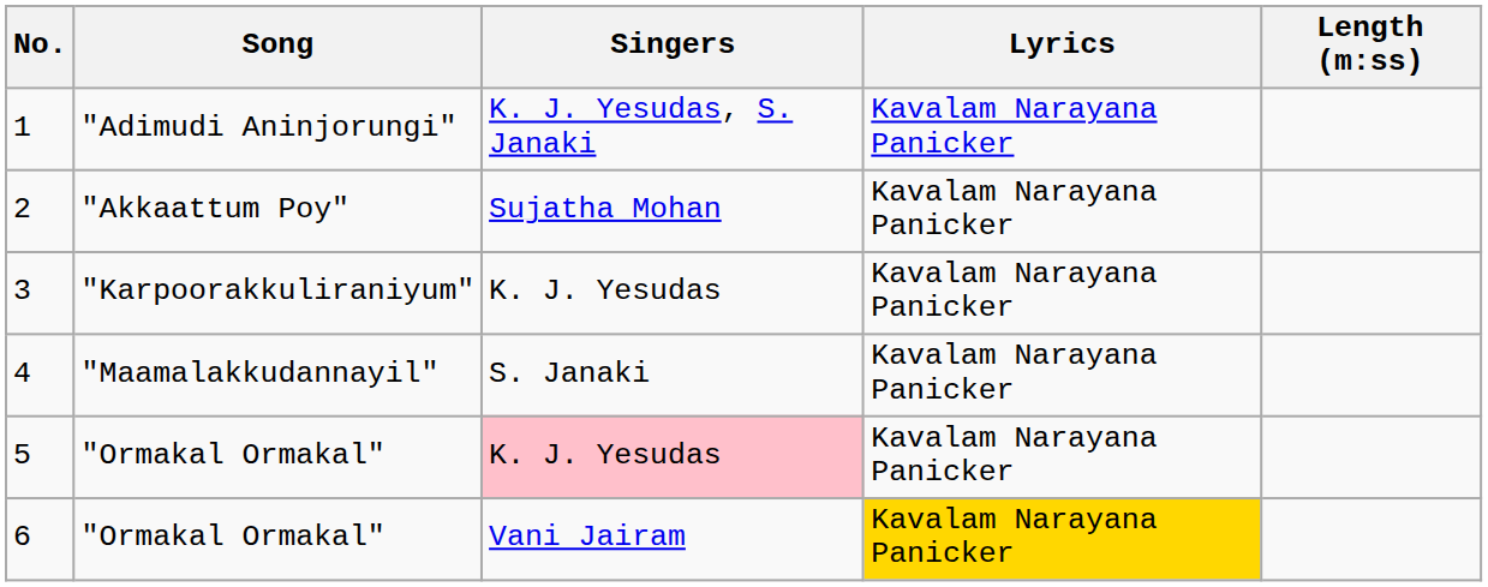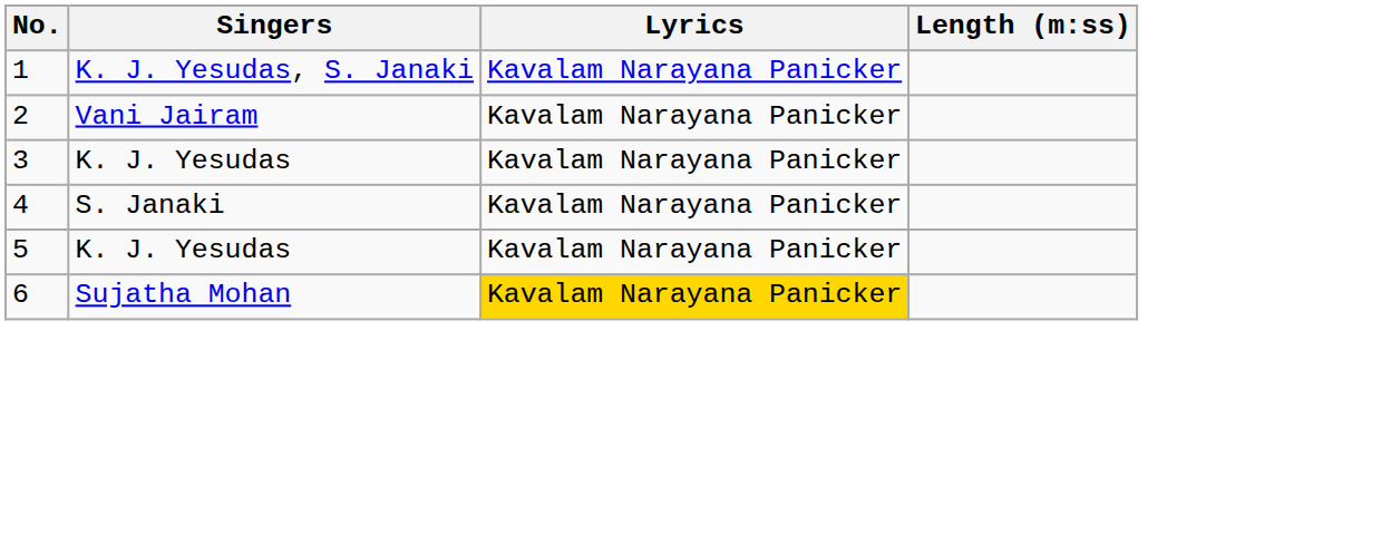 <table class="wikitable" style="font-size:95%;">
 <tr>
 <th>No.</th>
-<th>Song</th>
 <th>Singers</th>
 <th>Lyrics</th>
 <th>Length (m:ss)</th>
 </tr>
 <tr>
 <td>1</td>
-<td>"Adimudi Aninjorungi"</td>
 <td><a href='#'>K. J. Yesudas</a>, <a href='#'>S. Janaki</a></td>
 <td><a href='#'>Kavalam Narayana Panicker</a></td>
 <td></td>
 </tr>
 <tr>
 <td>2</td>
-<td>"Akkaattum Poy"</td>
-<td><a href='#'>Sujatha Mohan</a></td>
+<td><a href='#'>Vani Jairam</a></td>
 <td>Kavalam Narayana Panicker</td>
 <td></td>
 </tr>
 <tr>
 <td>3</td>
-<td>"Karpoorakkuliraniyum"</td>
 <td>K. J. Yesudas</td>
 <td>Kavalam Narayana Panicker</td>
 <td></td>
 </tr>
 <tr>
 <td>4</td>
-<td>"Maamalakkudannayil"</td>
 <td>S. Janaki</td>
 <td>Kavalam Narayana Panicker</td>
 <td></td>
 </tr>
 <tr>
 <td>5</td>
-<td>"Ormakal Ormakal"</td>
-<td style="background: pink;">K. J. Yesudas</td>
+<td>K. J. Yesudas</td>
 <td>Kavalam Narayana Panicker</td>
 <td></td>
 </tr>
 <tr>
 <td>6</td>
-<td>"Ormakal Ormakal"</td>
-<td><a href='#'>Vani Jairam</a></td>
+<td><a href='#'>Sujatha Mohan</a></td>
 <td style="background: gold;">Kavalam Narayana Panicker</td>
 <td></td>
 </tr>
 </table>
